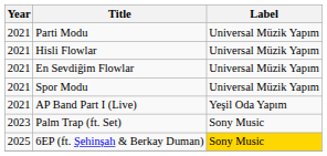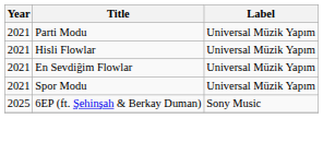 <table class="wikitable">
 <tr>
 <th>Year</th>
 <th>Title</th>
 <th>Label</th>
 </tr>
 <tr>
 <td>2021</td>
 <td>Parti Modu</td>
 <td>Universal Müzik Yapım</td>
 </tr>
 <tr>
 <td>2021</td>
 <td>Hisli Flowlar</td>
 <td>Universal Müzik Yapım</td>
 </tr>
 <tr>
 <td>2021</td>
 <td>En Sevdiğim Flowlar</td>
 <td>Universal Müzik Yapım</td>
 </tr>
 <tr>
 <td>2021</td>
 <td>Spor Modu</td>
 <td>Universal Müzik Yapım</td>
 </tr>
 <tr>
-<td>2021</td>
-<td>AP Band Part I (Live)</td>
-<td>Yeşil Oda Yapım</td>
-</tr>
-<tr>
-<td>2023</td>
-<td>Palm Trap (ft. Set)</td>
-<td>Sony Music</td>
-</tr>
-<tr>
 <td>2025</td>
 <td>6EP (ft. <a href='#'>Şehinşah</a> & Berkay Duman)</td>
-<td style="background: gold;">Sony Music</td>
+<td>Sony Music</td>
 </tr>
 <tr>
 </tr>
 </table>
